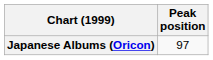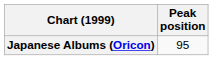 <table class="wikitable plainrowheaders" style="text-align:center">
 <tr>
 <th scope="col">Chart (1999)</th>
 <th scope="col">Peak<br>position</th>
 </tr>
 <tr>
 <th scope="row">Japanese Albums (<a href='#'>Oricon</a>)</th>
-<td>97</td>
+<td>95</td>
 </tr>
 </table>
